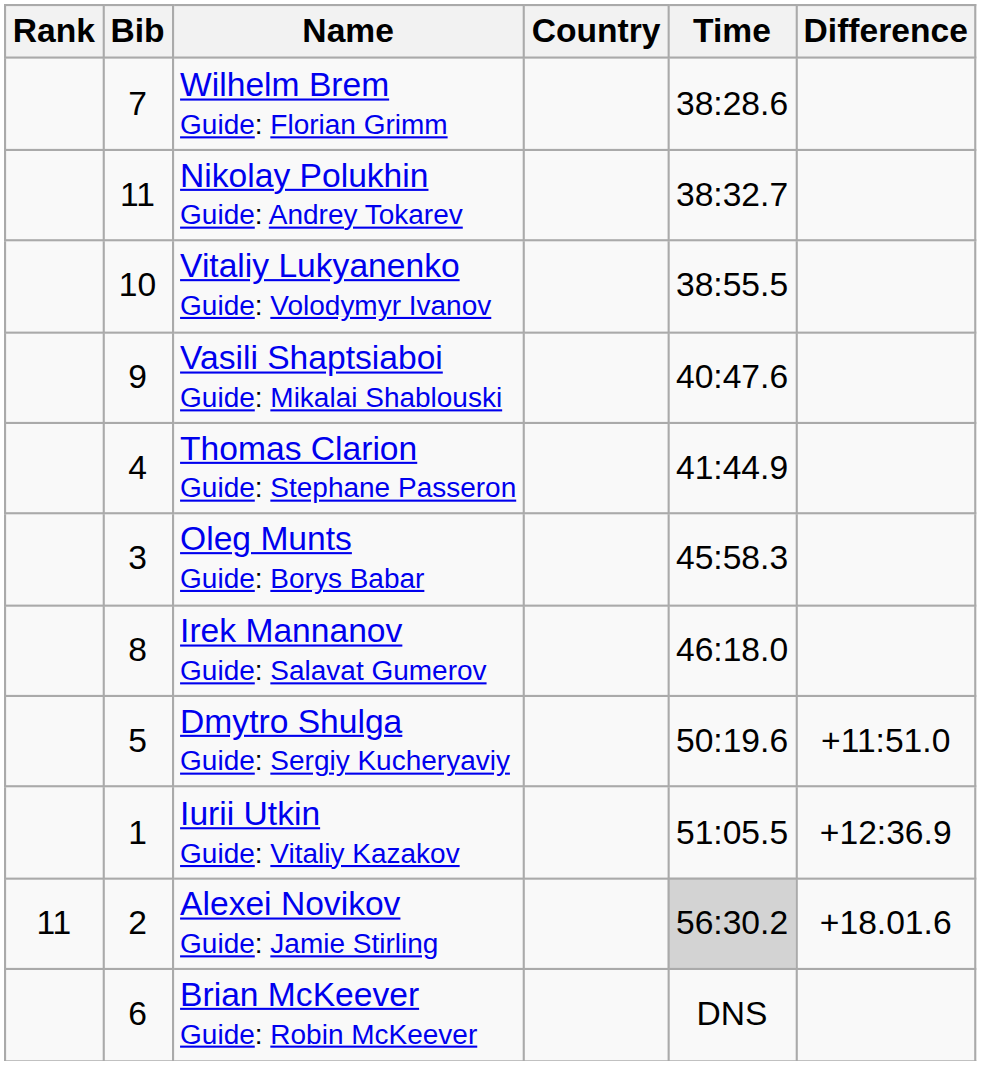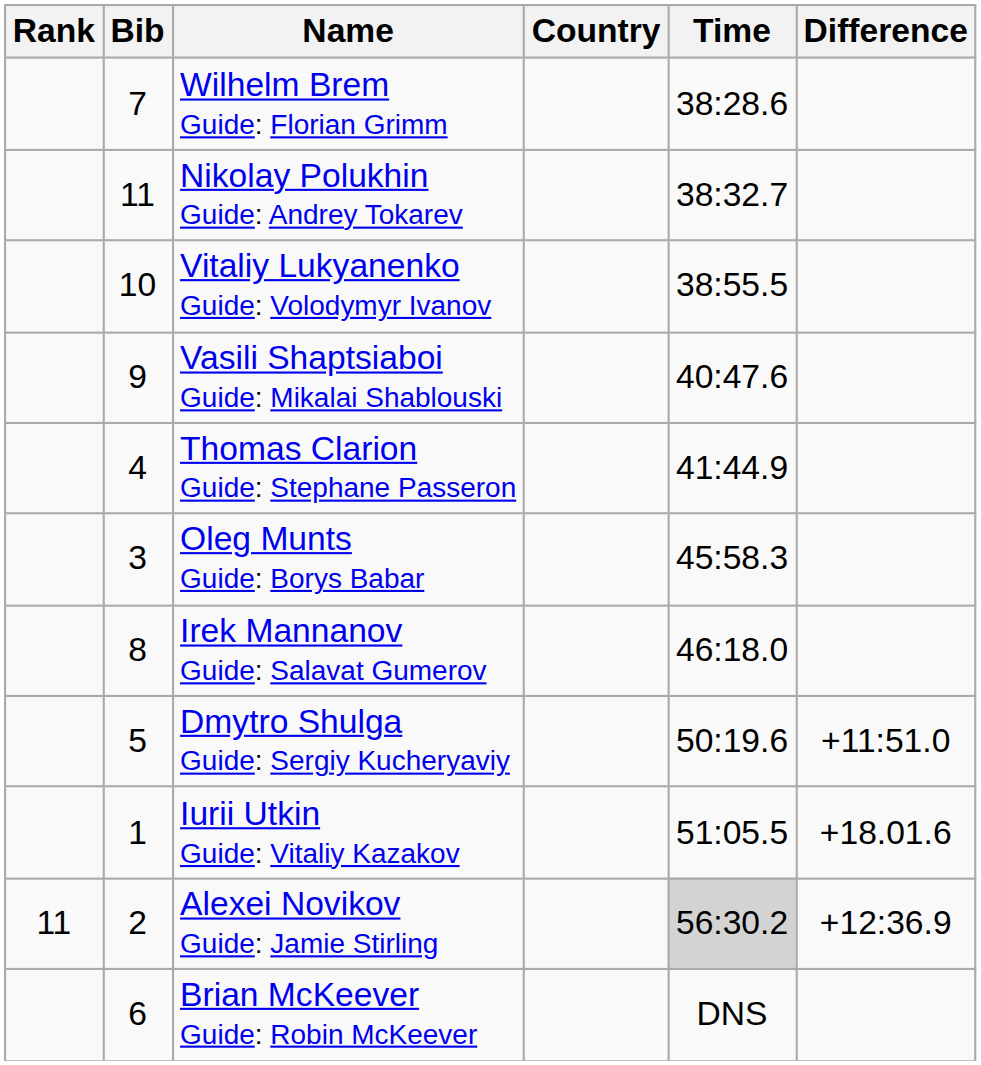 <table class="wikitable sortable" style="text-align:center">
 <tr>
 <th>Rank</th>
 <th>Bib</th>
 <th>Name</th>
 <th>Country</th>
 <th>Time</th>
 <th>Difference</th>
 </tr>
 <tr>
 <td></td>
 <td>7</td>
 <td align=left><a href='#'>Wilhelm Brem</a><br><small><a href='#'>Guide</a>: <a href='#'>Florian Grimm</a></small></td>
 <td align=left></td>
 <td>38:28.6</td>
 <td></td>
 </tr>
 <tr>
 <td></td>
 <td>11</td>
 <td align=left><a href='#'>Nikolay Polukhin</a><br><small><a href='#'>Guide</a>: <a href='#'>Andrey Tokarev</a></small></td>
 <td align=left></td>
 <td>38:32.7</td>
 <td></td>
 </tr>
 <tr>
 <td></td>
 <td>10</td>
 <td align=left><a href='#'>Vitaliy Lukyanenko</a><br><small><a href='#'>Guide</a>: <a href='#'>Volodymyr Ivanov</a></small></td>
 <td align=left></td>
 <td>38:55.5</td>
 <td></td>
 </tr>
 <tr>
 <td></td>
 <td>9</td>
 <td align=left><a href='#'>Vasili Shaptsiaboi</a><br><small><a href='#'>Guide</a>: <a href='#'>Mikalai Shablouski</a></small></td>
 <td align=left></td>
 <td>40:47.6</td>
 <td></td>
 </tr>
 <tr>
 <td></td>
 <td>4</td>
 <td align=left><a href='#'>Thomas Clarion</a><br><small><a href='#'>Guide</a>: <a href='#'>Stephane Passeron</a></small></td>
 <td align=left></td>
 <td>41:44.9</td>
 <td></td>
 </tr>
 <tr>
 <td></td>
 <td>3</td>
 <td align=left><a href='#'>Oleg Munts</a><br><small><a href='#'>Guide</a>: <a href='#'>Borys Babar</a></small></td>
 <td align=left></td>
 <td>45:58.3</td>
 <td></td>
 </tr>
 <tr>
 <td></td>
 <td>8</td>
 <td align=left><a href='#'>Irek Mannanov</a><br><small><a href='#'>Guide</a>: <a href='#'>Salavat Gumerov</a></small></td>
 <td align=left></td>
 <td>46:18.0</td>
 <td></td>
 </tr>
 <tr>
 <td></td>
 <td>5</td>
 <td align=left><a href='#'>Dmytro Shulga</a><br><small><a href='#'>Guide</a>: <a href='#'>Sergiy Kucheryaviy</a></small></td>
 <td align=left></td>
 <td>50:19.6</td>
 <td>+11:51.0</td>
 </tr>
 <tr>
 <td></td>
 <td>1</td>
 <td align=left><a href='#'>Iurii Utkin</a><br><small><a href='#'>Guide</a>: <a href='#'>Vitaliy Kazakov</a></small></td>
 <td align=left></td>
 <td>51:05.5</td>
-<td>+12:36.9</td>
+<td>+18.01.6</td>
 </tr>
 <tr>
 <td>11</td>
 <td>2</td>
 <td align=left><a href='#'>Alexei Novikov</a><br><small><a href='#'>Guide</a>: <a href='#'>Jamie Stirling</a></small></td>
 <td align=left></td>
 <td style="background: lightgrey;">56:30.2</td>
-<td>+18.01.6</td>
+<td>+12:36.9</td>
 </tr>
 <tr>
 <td></td>
 <td>6</td>
 <td align=left><a href='#'>Brian McKeever</a><br><small><a href='#'>Guide</a>: <a href='#'>Robin McKeever</a></small></td>
 <td align=left></td>
 <td>DNS</td>
 <td></td>
 </tr>
 </table>
